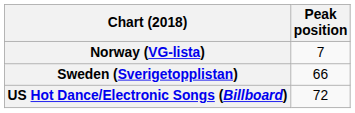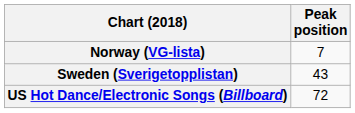 <table class="wikitable sortable plainrowheaders" style="text-align:center;">
 <tr>
 <th scope="col">Chart (2018)</th>
 <th scope="col">Peak<br>position</th>
 </tr>
 <tr>
 <th scope="row">Norway (<a href='#'>VG-lista</a>)</th>
 <td>7</td>
 </tr>
 <tr>
 <th scope="row">Sweden (<a href='#'>Sverigetopplistan</a>)</th>
-<td>66</td>
+<td>43</td>
 </tr>
 <tr>
 <th scope="row">US <a href='#'>Hot Dance/Electronic Songs</a> (<em><a href='#'>Billboard</a></em>)</th>
 <td>72</td>
 </tr>
 </table>
